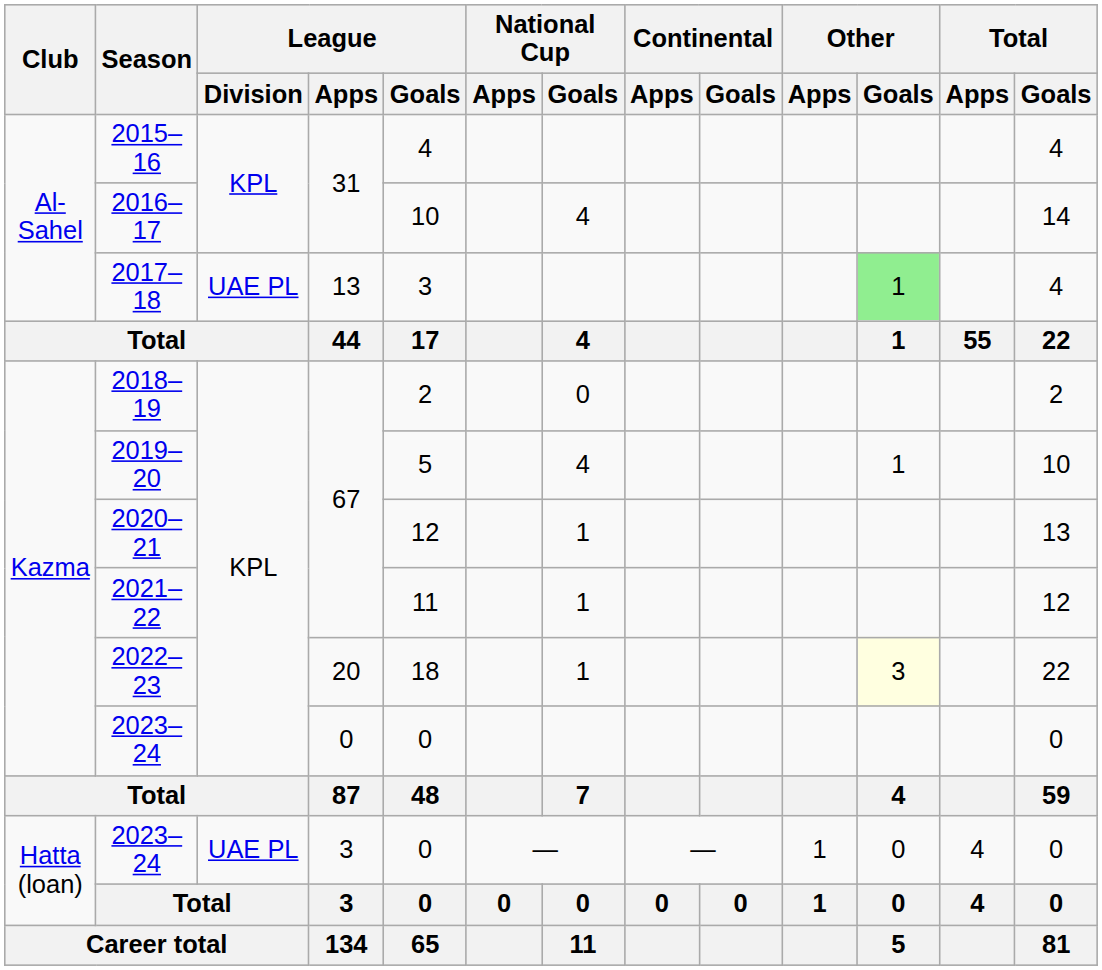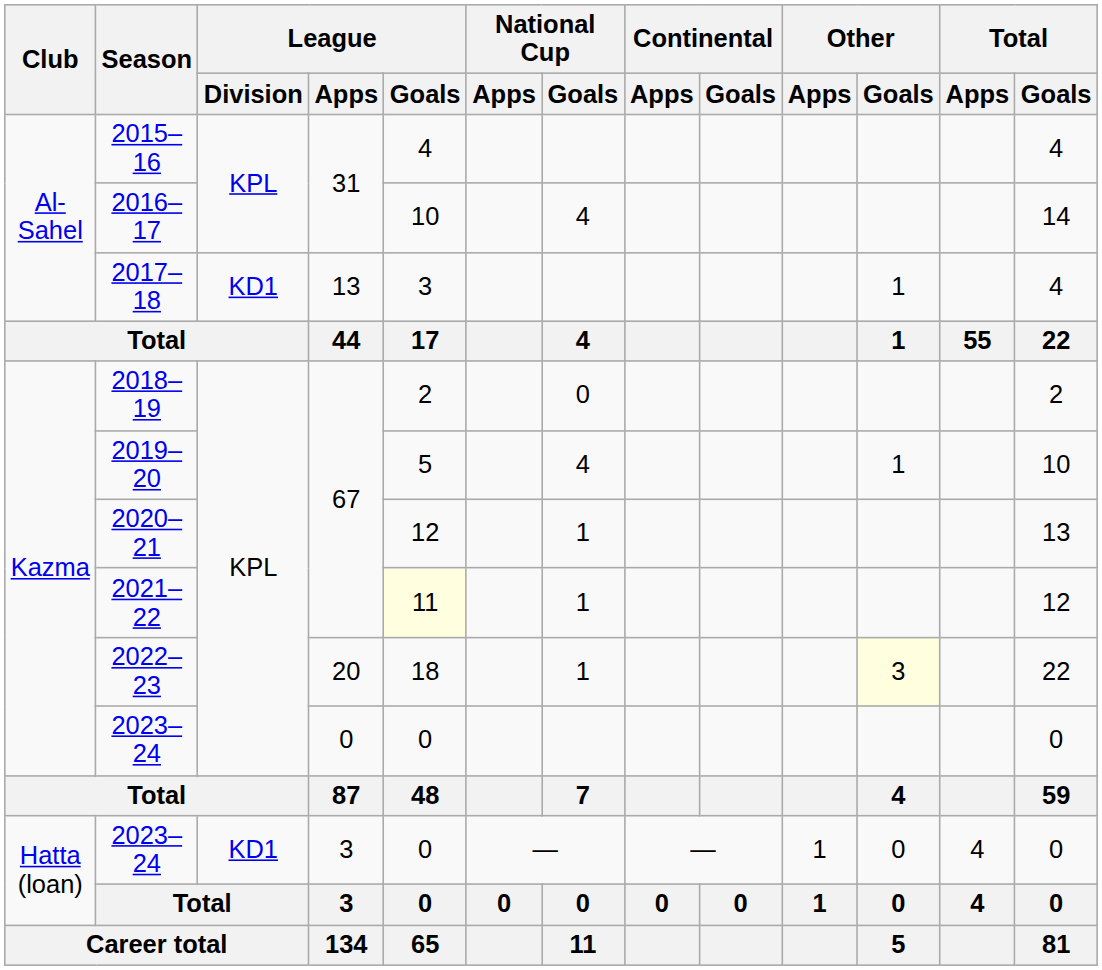 <table class="wikitable" style="text-align:center">
 <tr>
 <th rowspan="2">Club</th>
 <th rowspan="2">Season</th>
 <th colspan="3">League</th>
 <th colspan="2">National Cup</th>
 <th colspan="2">Continental</th>
 <th colspan="2">Other</th>
 <th colspan="2">Total</th>
 </tr>
 <tr>
 <th>Division</th>
 <th>Apps</th>
 <th>Goals</th>
 <th>Apps</th>
 <th>Goals</th>
 <th>Apps</th>
 <th>Goals</th>
 <th>Apps</th>
 <th>Goals</th>
 <th>Apps</th>
 <th>Goals</th>
 </tr>
 <tr>
 <td rowspan="3"><a href='#'>Al-Sahel</a></td>
 <td><a href='#'>2015–16</a></td>
 <td rowspan="2"><a href='#'>KPL</a></td>
 <td rowspan="2">31</td>
 <td>4</td>
 <td></td>
 <td></td>
 <td></td>
 <td></td>
 <td></td>
 <td></td>
 <td></td>
 <td>4</td>
 </tr>
 <tr>
 <td><a href='#'>2016–17</a></td>
 <td>10</td>
 <td></td>
 <td>4</td>
 <td></td>
 <td></td>
 <td></td>
 <td></td>
 <td></td>
 <td>14</td>
 </tr>
 <tr>
 <td><a href='#'>2017–18</a></td>
-<td rowspan="1" valign="center"><a href='#'>UAE PL</a></td>
+<td><a href='#'>KD1</a></td>
 <td>13</td>
 <td>3</td>
 <td></td>
 <td></td>
 <td></td>
 <td></td>
 <td></td>
-<td style="background: lightgreen;">1</td>
+<td>1</td>
 <td></td>
 <td>4</td>
 </tr>
 <tr>
 <th colspan="3">Total</th>
 <th>44</th>
 <th>17</th>
 <th></th>
 <th>4</th>
 <th></th>
 <th></th>
 <th></th>
 <th>1</th>
 <th>55</th>
 <th>22</th>
 </tr>
 <tr>
 <td rowspan="6"><a href='#'>Kazma</a></td>
 <td><a href='#'>2018–19</a></td>
 <td rowspan="6">KPL</td>
 <td rowspan="4">67</td>
 <td>2</td>
 <td></td>
 <td>0</td>
 <td></td>
 <td></td>
 <td></td>
 <td></td>
 <td></td>
 <td>2</td>
 </tr>
 <tr>
 <td><a href='#'>2019–20</a></td>
 <td>5</td>
 <td></td>
 <td>4</td>
 <td></td>
 <td></td>
 <td></td>
 <td>1</td>
 <td></td>
 <td>10</td>
 </tr>
 <tr>
 <td><a href='#'>2020–21</a></td>
 <td>12</td>
 <td></td>
 <td>1</td>
 <td></td>
 <td></td>
 <td></td>
 <td></td>
 <td></td>
 <td>13</td>
 </tr>
 <tr>
 <td><a href='#'>2021–22</a></td>
-<td>11</td>
+<td style="background: lightyellow;">11</td>
 <td></td>
 <td>1</td>
 <td></td>
 <td></td>
 <td></td>
 <td></td>
 <td></td>
 <td>12</td>
 </tr>
 <tr>
 <td><a href='#'>2022–23</a></td>
 <td>20</td>
 <td>18</td>
 <td></td>
 <td>1</td>
 <td></td>
 <td></td>
 <td></td>
 <td style="background: lightyellow;">3</td>
 <td></td>
 <td>22</td>
 </tr>
 <tr>
 <td><a href='#'>2023–24</a></td>
 <td>0</td>
 <td>0</td>
 <td></td>
 <td></td>
 <td></td>
 <td></td>
 <td></td>
 <td></td>
 <td></td>
 <td>0</td>
 </tr>
 <tr>
 <th colspan="3">Total</th>
 <th>87</th>
 <th>48</th>
 <th></th>
 <th>7</th>
 <th></th>
 <th></th>
 <th></th>
 <th>4</th>
 <th></th>
 <th>59</th>
 </tr>
 <tr>
 <td rowspan="2"><a href='#'>Hatta</a> (loan)</td>
 <td><a href='#'>2023–24</a></td>
-<td rowspan="1" valign="center"><a href='#'>UAE PL</a></td>
+<td><a href='#'>KD1</a></td>
 <td>3</td>
 <td>0</td>
 <td colspan="2">—</td>
 <td colspan="2">—</td>
 <td>1</td>
 <td>0</td>
 <td>4</td>
 <td>0</td>
 </tr>
 <tr>
 <th colspan="2">Total</th>
 <th>3</th>
 <th>0</th>
 <th>0</th>
 <th>0</th>
 <th>0</th>
 <th>0</th>
 <th>1</th>
 <th>0</th>
 <th>4</th>
 <th>0</th>
 </tr>
 <tr>
 <th colspan="3">Career total</th>
 <th>134</th>
 <th>65</th>
 <th></th>
 <th>11</th>
 <th></th>
 <th></th>
 <th></th>
 <th>5</th>
 <th></th>
 <th>81</th>
 </tr>
 </table>
